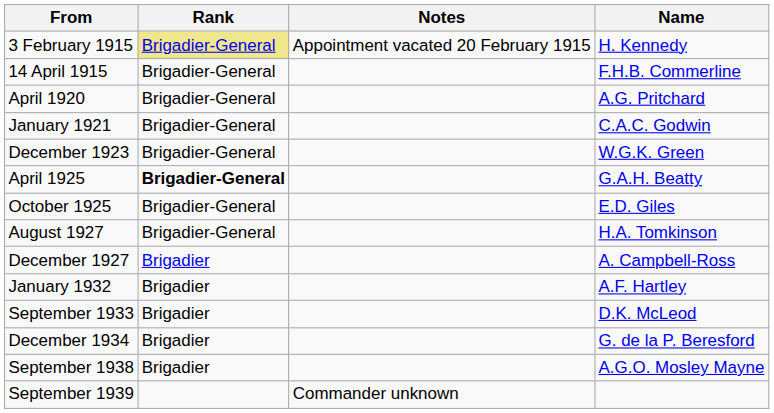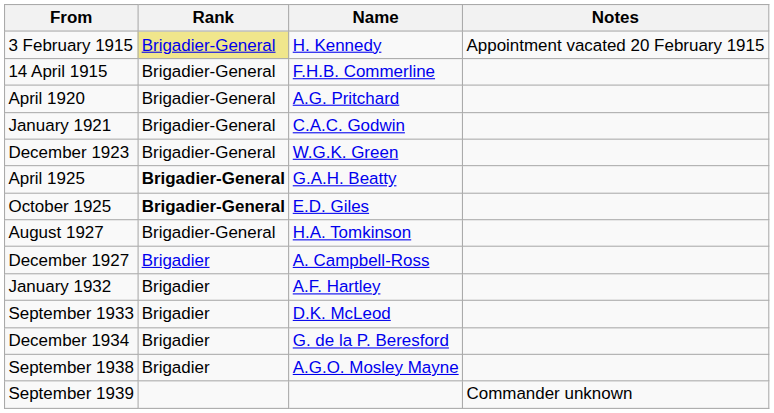 <table class="wikitable">
 <tr>
 <th>From</th>
 <th>Rank</th>
+<th>Name</th>
 <th>Notes</th>
-<th>Name</th>
 </tr>
 <tr>
 <td>3 February 1915</td>
 <td style="background: khaki;"><a href='#'>Brigadier-General</a></td>
+<td><a href='#'>H. Kennedy</a></td>
 <td>Appointment vacated 20 February 1915</td>
-<td><a href='#'>H. Kennedy</a></td>
 </tr>
 <tr>
 <td>14 April 1915</td>
 <td>Brigadier-General</td>
+<td><a href='#'>F.H.B. Commerline</a></td>
 <td></td>
-<td><a href='#'>F.H.B. Commerline</a></td>
 </tr>
 <tr>
 <td>April 1920</td>
 <td>Brigadier-General</td>
+<td><a href='#'>A.G. Pritchard</a></td>
 <td></td>
-<td><a href='#'>A.G. Pritchard</a></td>
 </tr>
 <tr>
 <td>January 1921</td>
 <td>Brigadier-General</td>
+<td><a href='#'>C.A.C. Godwin</a></td>
 <td></td>
-<td><a href='#'>C.A.C. Godwin</a></td>
 </tr>
 <tr>
 <td>December 1923</td>
 <td>Brigadier-General</td>
+<td><a href='#'>W.G.K. Green</a></td>
 <td></td>
-<td><a href='#'>W.G.K. Green</a></td>
 </tr>
 <tr>
 <td>April 1925</td>
 <td><strong>Brigadier-General</strong></td>
+<td><a href='#'>G.A.H. Beatty</a></td>
 <td></td>
-<td><a href='#'>G.A.H. Beatty</a></td>
 </tr>
 <tr>
 <td>October 1925</td>
-<td>Brigadier-General</td>
+<td><strong>Brigadier-General</strong></td>
+<td><a href='#'>E.D. Giles</a></td>
 <td></td>
-<td><a href='#'>E.D. Giles</a></td>
 </tr>
 <tr>
 <td>August 1927</td>
 <td>Brigadier-General</td>
+<td><a href='#'>H.A. Tomkinson</a></td>
 <td></td>
-<td><a href='#'>H.A. Tomkinson</a></td>
 </tr>
 <tr>
 <td>December 1927</td>
 <td><a href='#'>Brigadier</a></td>
+<td><a href='#'>A. Campbell-Ross</a></td>
 <td></td>
-<td><a href='#'>A. Campbell-Ross</a></td>
 </tr>
 <tr>
 <td>January 1932</td>
 <td>Brigadier</td>
+<td><a href='#'>A.F. Hartley</a></td>
 <td></td>
-<td><a href='#'>A.F. Hartley</a></td>
 </tr>
 <tr>
 <td>September 1933</td>
 <td>Brigadier</td>
+<td><a href='#'>D.K. McLeod</a></td>
 <td></td>
-<td><a href='#'>D.K. McLeod</a></td>
 </tr>
 <tr>
 <td>December 1934</td>
 <td>Brigadier</td>
+<td><a href='#'>G. de la P. Beresford</a></td>
 <td></td>
-<td><a href='#'>G. de la P. Beresford</a></td>
 </tr>
 <tr>
 <td>September 1938</td>
 <td>Brigadier</td>
+<td><a href='#'>A.G.O. Mosley Mayne</a></td>
 <td></td>
-<td><a href='#'>A.G.O. Mosley Mayne</a></td>
 </tr>
 <tr>
 <td>September 1939</td>
 <td></td>
+<td></td>
 <td>Commander unknown</td>
-<td></td>
 </tr>
 </table>
